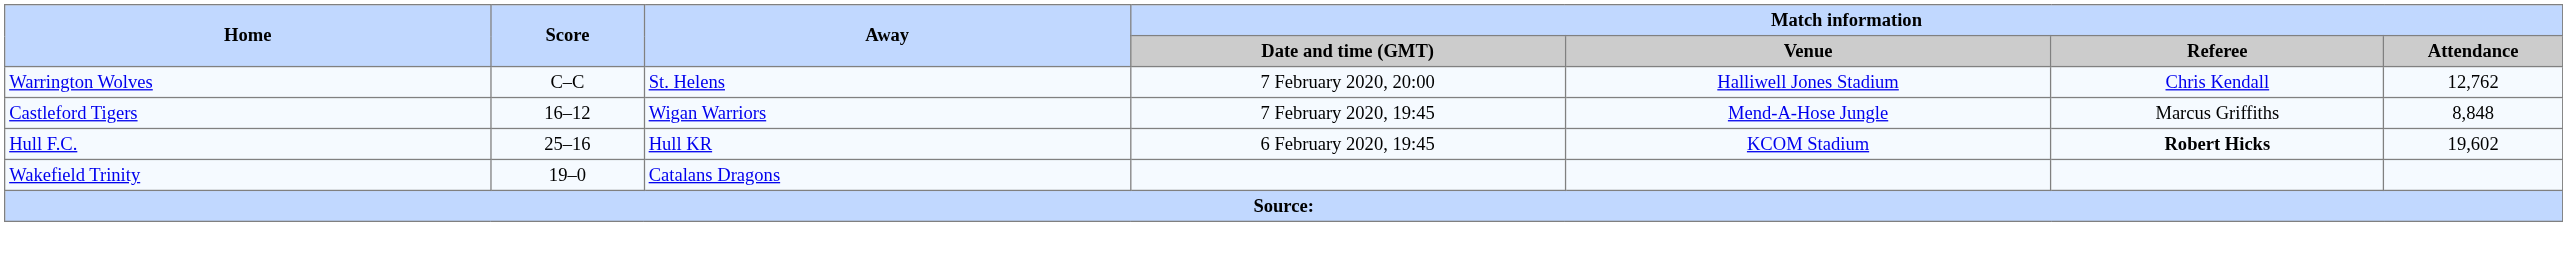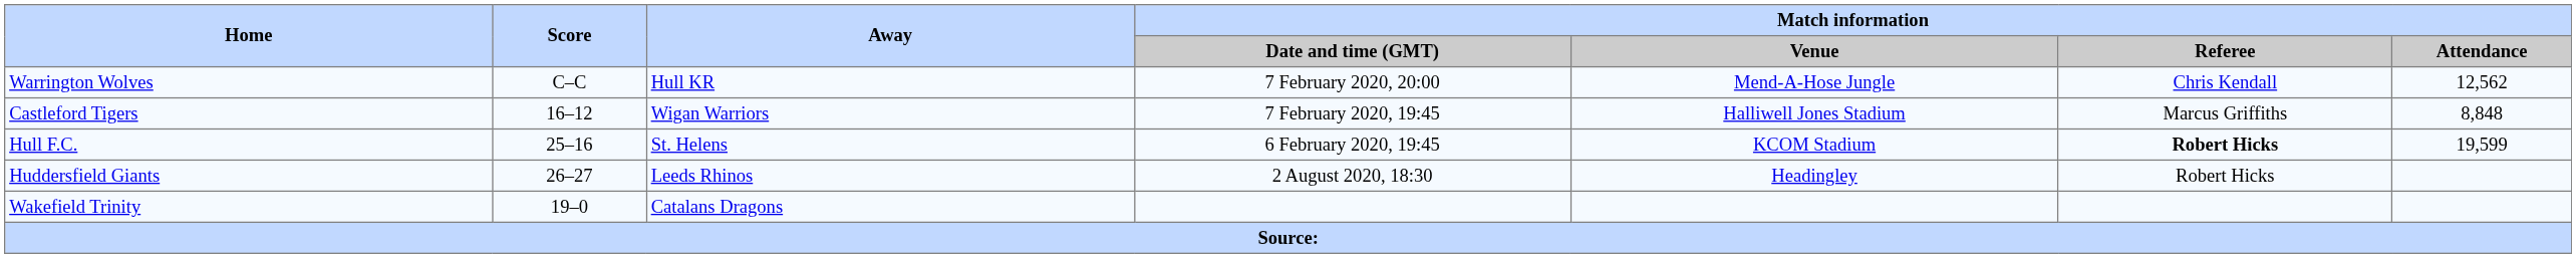 <table border=1 style="border-collapse:collapse; font-size:90%; text-align:center;" cellpadding=3 cellspacing=0 width=100%>
 <tr bgcolor=#C1D8FF>
 <th rowspan=2 width=19%>Home</th>
 <th rowspan=2 width=6%>Score</th>
 <th rowspan=2 width=19%>Away</th>
 <th colspan=4>Match information</th>
 </tr>
 <tr bgcolor=#CCCCCC>
 <th width=17%>Date and time (GMT)</th>
 <th width=19%>Venue</th>
 <th width=13%>Referee</th>
 <th width=7%>Attendance</th>
 </tr>
 <tr bgcolor=#F5FAFF>
 <td align=left> <a href='#'>Warrington Wolves</a></td>
 <td>C–C</td>
-<td align=left> <a href='#'>St. Helens</a></td>
+<td align=left> <a href='#'>Hull KR</a></td>
 <td>7 February 2020, 20:00</td>
-<td><a href='#'>Halliwell Jones Stadium</a></td>
+<td><a href='#'>Mend-A-Hose Jungle</a></td>
 <td><a href='#'>Chris Kendall</a></td>
-<td>12,762</td>
+<td>12,562</td>
 </tr>
 <tr bgcolor=#F5FAFF>
 <td align=left> <a href='#'>Castleford Tigers</a></td>
 <td>16–12</td>
 <td align=left> <a href='#'>Wigan Warriors</a></td>
 <td>7 February 2020, 19:45</td>
-<td><a href='#'>Mend-A-Hose Jungle</a></td>
+<td><a href='#'>Halliwell Jones Stadium</a></td>
 <td>Marcus Griffiths</td>
 <td>8,848</td>
 </tr>
 <tr bgcolor=#F5FAFF>
 <td align=left> <a href='#'>Hull F.C.</a></td>
 <td>25–16</td>
-<td align=left> <a href='#'>Hull KR</a></td>
+<td align=left> <a href='#'>St. Helens</a></td>
 <td>6 February 2020, 19:45</td>
 <td><a href='#'>KCOM Stadium</a></td>
 <td><strong>Robert Hicks</strong></td>
-<td>19,602</td>
+<td>19,599</td>
+</tr>
+<tr bgcolor=#F5FAFF>
+<td align=left> <a href='#'>Huddersfield Giants</a></td>
+<td>26–27</td>
+<td align=left> <a href='#'>Leeds Rhinos</a></td>
+<td>2 August 2020, 18:30</td>
+<td><a href='#'>Headingley</a></td>
+<td>Robert Hicks</td>
+<td></td>
 </tr>
 <tr bgcolor=#F5FAFF>
 <td align=left> <a href='#'>Wakefield Trinity</a></td>
 <td>19–0</td>
 <td align=left> <a href='#'>Catalans Dragons</a></td>
 <td></td>
 <td></td>
 <td></td>
 <td></td>
 </tr>
 <tr style="background:#c1d8ff;">
 <th colspan=7>Source:</th>
 </tr>
 </table>
